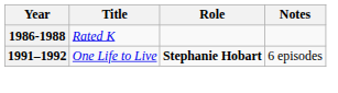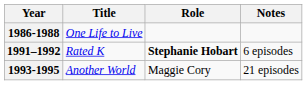 <table class="wikitable plainrowheaders">
 <tr>
 <th scope="col">Year</th>
 <th scope="col">Title</th>
 <th scope="col">Role</th>
 <th class="unsortable" scope="col">Notes</th>
 </tr>
 <tr>
 <th>1986-1988</th>
-<td><em><a href='#'>Rated K</a></em></td>
+<td><em><a href='#'>One Life to Live</a></em></td>
 <td></td>
 <td></td>
 </tr>
 <tr>
 <th scope="row">1991–1992</th>
-<td><em><a href='#'>One Life to Live</a></em></td>
+<td><em><a href='#'>Rated K</a></em></td>
 <td><strong>Stephanie Hobart</strong></td>
 <td>6 episodes</td>
 </tr>
+<tr>
+<th scope="row">1993-1995</th>
+<td><em><a href='#'>Another World</a></em></td>
+<td>Maggie Cory</td>
+<td>21 episodes</td>
+</tr>
 </table>
